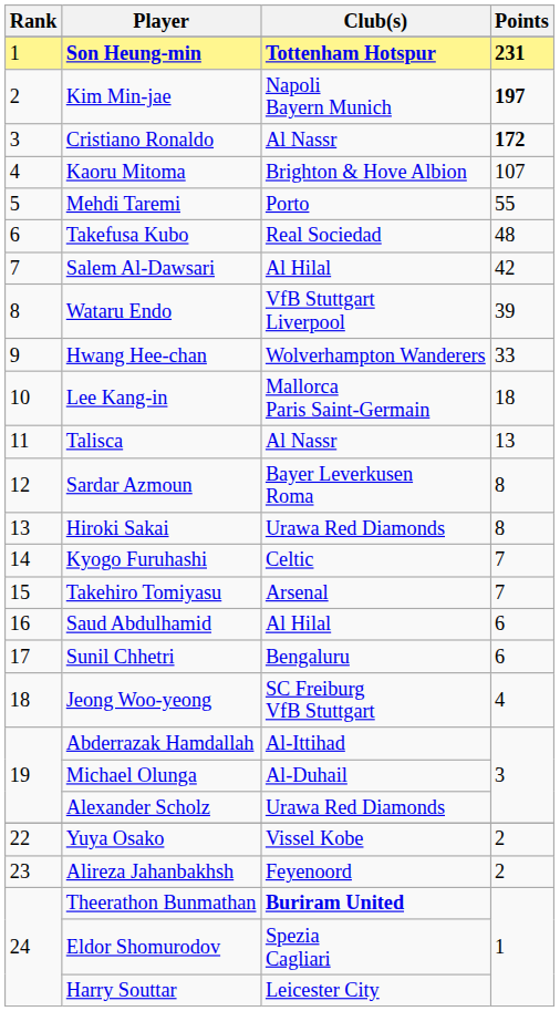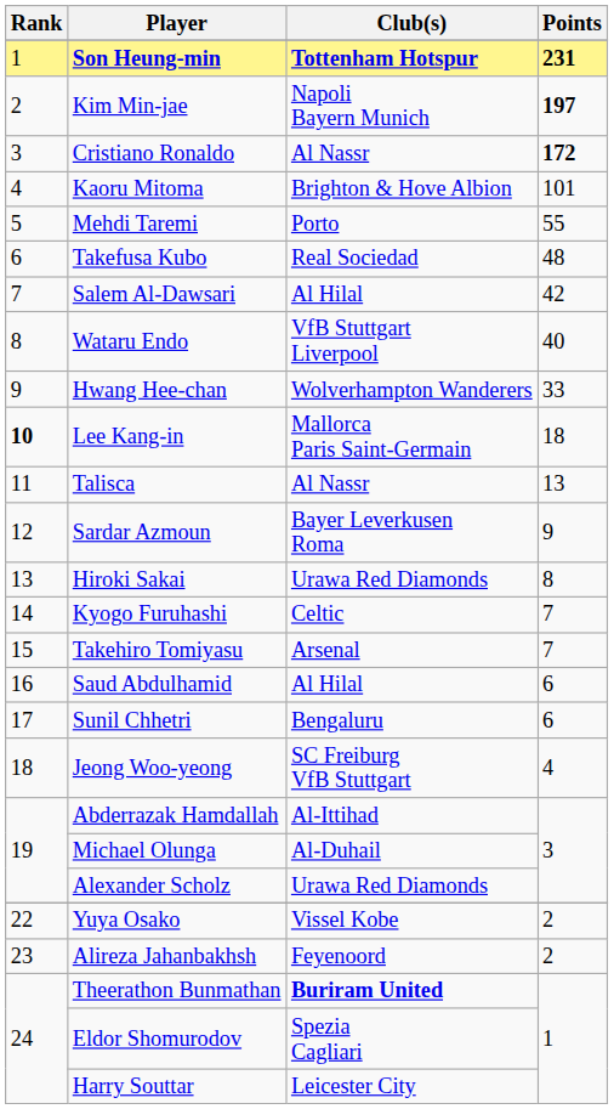 <table class="wikitable">
 <tr>
 <th>Rank</th>
 <th>Player</th>
 <th>Club(s)</th>
 <th>Points</th>
 </tr>
 <tr>
 </tr>
 <tr bgcolor="#FFF68F">
 <td>1</td>
 <td>  <strong><a href='#'>Son Heung-min</a> </strong></td>
 <td> <strong><a href='#'>Tottenham Hotspur</a></strong></td>
 <td><strong>231</strong></td>
 </tr>
 <tr>
 <td>2</td>
 <td> <a href='#'>Kim Min-jae</a></td>
 <td> <a href='#'>Napoli</a>  <br>  <a href='#'>Bayern Munich</a></td>
 <td><strong>197</strong></td>
 </tr>
 <tr>
 <td>3</td>
 <td> <a href='#'>Cristiano Ronaldo</a></td>
 <td> <a href='#'>Al Nassr</a></td>
 <td><strong>172</strong></td>
 </tr>
 <tr>
 <td>4</td>
 <td> <a href='#'>Kaoru Mitoma</a></td>
 <td> <a href='#'>Brighton & Hove Albion</a></td>
-<td>107</td>
+<td>101</td>
 </tr>
 <tr>
 <td>5</td>
 <td> <a href='#'>Mehdi Taremi</a></td>
 <td> <a href='#'>Porto</a></td>
 <td>55</td>
 </tr>
 <tr>
 <td>6</td>
 <td> <a href='#'>Takefusa Kubo</a></td>
 <td> <a href='#'>Real Sociedad</a></td>
 <td>48</td>
 </tr>
 <tr>
 <td>7</td>
 <td> <a href='#'>Salem Al-Dawsari</a></td>
 <td> <a href='#'>Al Hilal</a></td>
 <td>42</td>
 </tr>
 <tr>
 <td>8</td>
 <td> <a href='#'>Wataru Endo</a></td>
 <td> <a href='#'>VfB Stuttgart</a>  <br>  <a href='#'>Liverpool</a></td>
-<td>39</td>
+<td>40</td>
 </tr>
 <tr>
 <td>9</td>
 <td> <a href='#'>Hwang Hee-chan</a></td>
 <td> <a href='#'>Wolverhampton Wanderers</a></td>
 <td>33</td>
 </tr>
 <tr>
-<td>10</td>
+<td><strong>10</strong></td>
 <td> <a href='#'>Lee Kang-in</a></td>
 <td> <a href='#'>Mallorca</a>  <br>  <a href='#'>Paris Saint-Germain</a></td>
 <td>18</td>
 </tr>
 <tr>
 <td>11</td>
 <td> <a href='#'>Talisca</a></td>
 <td> <a href='#'>Al Nassr</a></td>
 <td>13</td>
 </tr>
 <tr>
 <td>12</td>
 <td> <a href='#'>Sardar Azmoun</a></td>
 <td> <a href='#'>Bayer Leverkusen</a> <br>  <a href='#'>Roma</a></td>
-<td>8</td>
+<td>9</td>
 </tr>
 <tr>
 <td>13</td>
 <td> <a href='#'>Hiroki Sakai</a></td>
 <td> <a href='#'>Urawa Red Diamonds</a></td>
 <td>8</td>
 </tr>
 <tr>
 <td>14</td>
 <td> <a href='#'>Kyogo Furuhashi</a></td>
 <td> <a href='#'>Celtic</a></td>
 <td>7</td>
 </tr>
 <tr>
 <td>15</td>
 <td> <a href='#'>Takehiro Tomiyasu</a></td>
 <td> <a href='#'>Arsenal</a></td>
 <td>7</td>
 </tr>
 <tr>
 <td>16</td>
 <td> <a href='#'>Saud Abdulhamid</a></td>
 <td> <a href='#'>Al Hilal</a></td>
 <td>6</td>
 </tr>
 <tr>
 <td>17</td>
 <td> <a href='#'>Sunil Chhetri</a></td>
 <td> <a href='#'>Bengaluru</a></td>
 <td>6</td>
 </tr>
 <tr>
 <td>18</td>
 <td> <a href='#'>Jeong Woo-yeong</a></td>
 <td> <a href='#'>SC Freiburg</a> <br>  <a href='#'>VfB Stuttgart</a></td>
 <td>4</td>
 </tr>
 <tr>
 <td rowspan="3">19</td>
 <td> <a href='#'>Abderrazak Hamdallah</a></td>
 <td> <a href='#'>Al-Ittihad</a></td>
 <td rowspan="3">3</td>
 </tr>
 <tr>
 <td> <a href='#'>Michael Olunga</a></td>
 <td> <a href='#'>Al-Duhail</a></td>
 </tr>
 <tr>
 <td> <a href='#'>Alexander Scholz</a></td>
 <td> <a href='#'>Urawa Red Diamonds</a></td>
 </tr>
 <tr |>
 </tr>
 <tr>
 <td>22</td>
 <td> <a href='#'>Yuya Osako</a></td>
 <td> <a href='#'>Vissel Kobe</a></td>
 <td>2</td>
 </tr>
 <tr>
 <td>23</td>
 <td> <a href='#'>Alireza Jahanbakhsh</a></td>
 <td> <a href='#'>Feyenoord</a></td>
 <td>2</td>
 </tr>
 <tr>
 <td rowspan="3">24</td>
 <td> <a href='#'>Theerathon Bunmathan</a></td>
 <td><strong> <a href='#'>Buriram United</a></strong></td>
 <td rowspan="3">1</td>
 </tr>
 <tr>
 <td> <a href='#'>Eldor Shomurodov</a></td>
 <td> <a href='#'>Spezia</a> <br>  <a href='#'>Cagliari</a></td>
 </tr>
 <tr |>
 <td> <a href='#'>Harry Souttar</a></td>
 <td> <a href='#'>Leicester City</a></td>
 </tr>
 </table>
